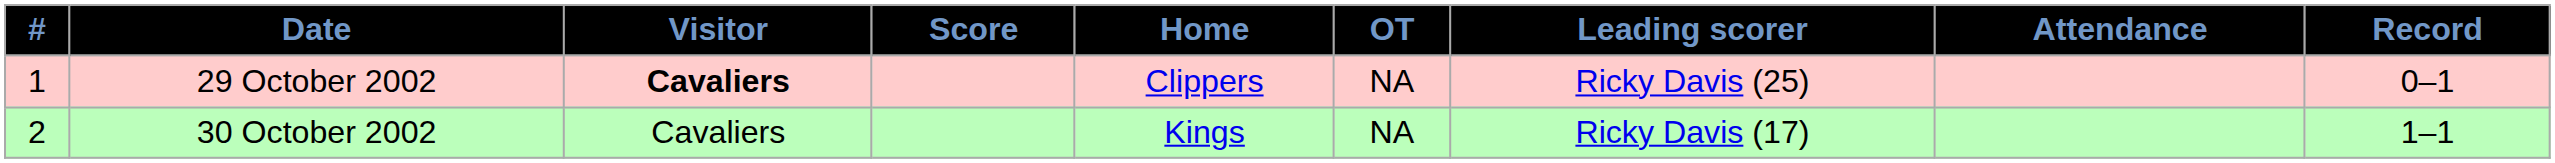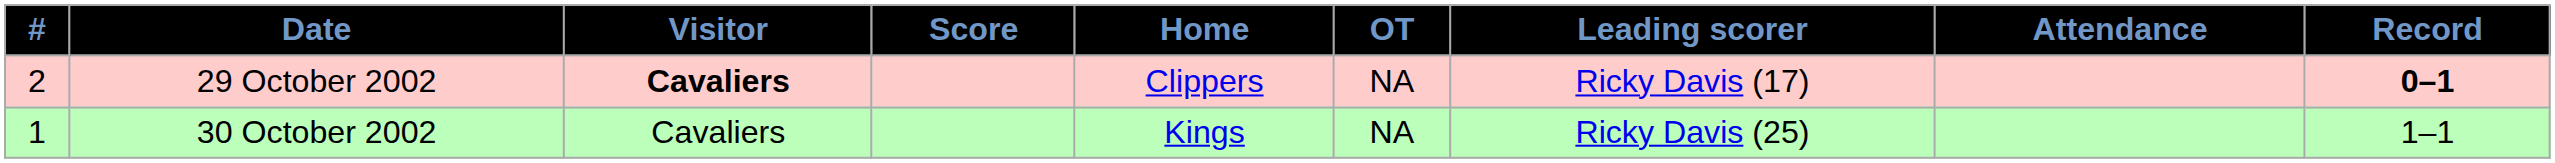 <table class="wikitable" width="80%">
 <tr align="center"  style="background:#000000; color:#7197c7">
 <td><strong>#</strong></td>
 <td><strong>Date</strong></td>
 <td><strong>Visitor</strong></td>
 <td><strong>Score</strong></td>
 <td><strong>Home</strong></td>
 <td><strong>OT</strong></td>
 <td><strong>Leading scorer</strong></td>
 <td><strong>Attendance</strong></td>
 <td><strong>Record</strong></td>
 </tr>
 <tr align="center" bgcolor="#ffcccc">
-<td>1</td>
+<td>2</td>
 <td>29 October 2002</td>
 <td><strong>Cavaliers</strong></td>
 <td></td>
 <td><a href='#'>Clippers</a></td>
 <td>NA</td>
-<td><a href='#'>Ricky Davis</a> (25)</td>
+<td><a href='#'>Ricky Davis</a> (17)</td>
 <td></td>
-<td>0–1</td>
+<td><strong>0–1</strong></td>
 </tr>
 <tr align="center" bgcolor="#bbffbb">
-<td>2</td>
+<td>1</td>
 <td>30 October 2002</td>
 <td>Cavaliers</td>
 <td></td>
 <td><a href='#'>Kings</a></td>
 <td>NA</td>
-<td><a href='#'>Ricky Davis</a> (17)</td>
+<td><a href='#'>Ricky Davis</a> (25)</td>
 <td></td>
 <td>1–1</td>
 </tr>
 </table>
